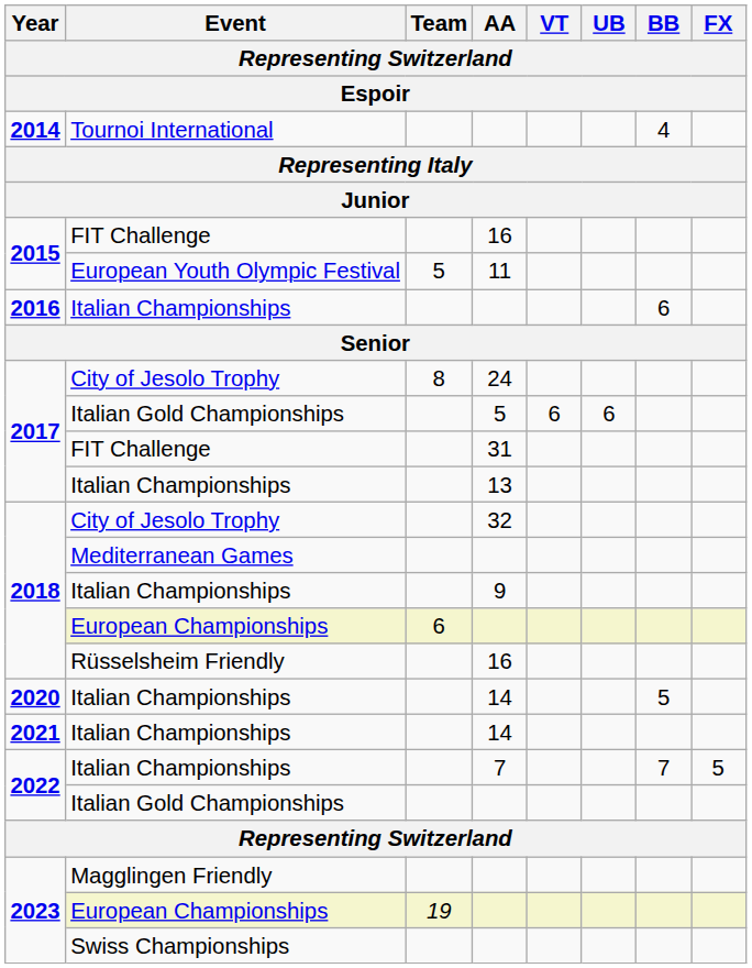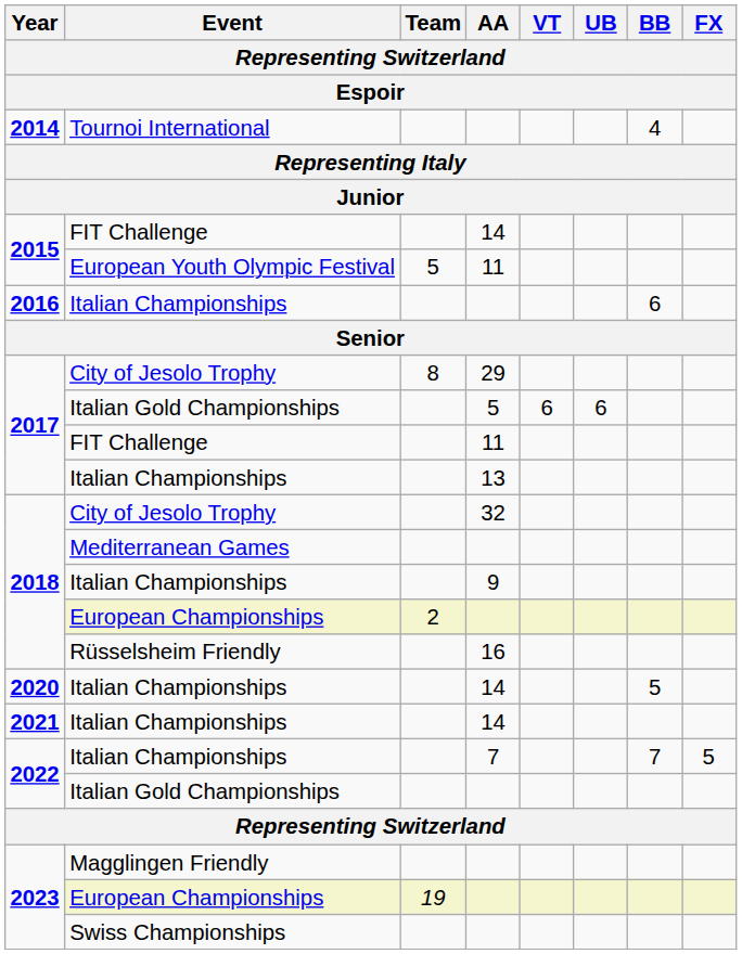 <table class="wikitable" style="text-align:center; font-size:95%;">
 <tr>
 <th align=center>Year</th>
 <th align=center>Event</th>
 <th style="width:30px;">Team</th>
 <th style="width:30px;">AA</th>
 <th style="width:30px;"><a href='#'>VT</a></th>
 <th style="width:30px;"><a href='#'>UB</a></th>
 <th style="width:30px;"><a href='#'>BB</a></th>
 <th style="width:30px;"><a href='#'>FX</a></th>
 </tr>
 <tr>
 <th colspan="8"><em>Representing  Switzerland</em></th>
 </tr>
 <tr>
 <th colspan="8"><strong>Espoir</strong></th>
 </tr>
 <tr>
 <td rowspan="1"><strong><a href='#'>2014</a></strong></td>
 <td align=left><a href='#'>Tournoi International</a></td>
 <td></td>
 <td></td>
 <td></td>
 <td></td>
 <td>4</td>
 <td></td>
 </tr>
 <tr>
 <th colspan="8"><em>Representing  Italy</em></th>
 </tr>
 <tr>
 <th colspan="8"><strong>Junior</strong></th>
 </tr>
 <tr>
 <td rowspan="2"><strong><a href='#'>2015</a></strong></td>
 <td align=left>FIT Challenge</td>
 <td></td>
-<td>16</td>
+<td>14</td>
 <td></td>
 <td></td>
 <td></td>
 <td></td>
 </tr>
 <tr>
 <td align=left><a href='#'>European Youth Olympic Festival</a></td>
 <td>5</td>
 <td>11</td>
 <td></td>
 <td></td>
 <td></td>
 <td></td>
 </tr>
 <tr>
 <td rowspan="1"><strong><a href='#'>2016</a></strong></td>
 <td align=left><a href='#'>Italian Championships</a></td>
 <td></td>
 <td></td>
 <td></td>
 <td></td>
 <td>6</td>
 <td></td>
 </tr>
 <tr>
 <th colspan="8"><strong>Senior</strong></th>
 </tr>
 <tr>
 <td rowspan="4"><strong><a href='#'>2017</a></strong></td>
 <td align=left><a href='#'>City of Jesolo Trophy</a></td>
 <td>8</td>
-<td>24</td>
+<td>29</td>
 <td></td>
 <td></td>
 <td></td>
 <td></td>
 </tr>
 <tr>
 <td align=left>Italian Gold Championships</td>
 <td></td>
 <td>5</td>
 <td>6</td>
 <td>6</td>
 <td></td>
 <td></td>
 </tr>
 <tr>
 <td align=left>FIT Challenge</td>
 <td></td>
-<td>31</td>
+<td>11</td>
 <td></td>
 <td></td>
 <td></td>
 <td></td>
 </tr>
 <tr>
 <td align=left>Italian Championships</td>
 <td></td>
 <td>13</td>
 <td></td>
 <td></td>
 <td></td>
 <td></td>
 </tr>
 <tr>
 <td rowspan="5"><strong><a href='#'>2018</a></strong></td>
 <td align=left><a href='#'>City of Jesolo Trophy</a></td>
 <td></td>
 <td>32</td>
 <td></td>
 <td></td>
 <td></td>
 <td></td>
 </tr>
 <tr>
 <td align=left><a href='#'>Mediterranean Games</a></td>
 <td></td>
 <td></td>
 <td></td>
 <td></td>
 <td></td>
 <td></td>
 </tr>
 <tr>
 <td align=left>Italian Championships</td>
 <td></td>
 <td>9</td>
 <td></td>
 <td></td>
 <td></td>
 <td></td>
 </tr>
 <tr bgcolor=#F5F6CE>
 <td align=left><a href='#'>European Championships</a></td>
-<td>6</td>
+<td>2</td>
 <td></td>
 <td></td>
 <td></td>
 <td></td>
 <td></td>
 </tr>
 <tr>
 <td align=left>Rüsselsheim Friendly</td>
 <td></td>
 <td>16</td>
 <td></td>
 <td></td>
 <td></td>
 <td></td>
 </tr>
 <tr>
 <td rowspan="1"><strong><a href='#'>2020</a></strong></td>
 <td align=left>Italian Championships</td>
 <td></td>
 <td>14</td>
 <td></td>
 <td></td>
 <td>5</td>
 <td></td>
 </tr>
 <tr>
 <td rowspan="1"><strong><a href='#'>2021</a></strong></td>
 <td align=left>Italian Championships</td>
 <td></td>
 <td>14</td>
 <td></td>
 <td></td>
 <td></td>
 <td></td>
 </tr>
 <tr>
 <td rowspan="2"><strong><a href='#'>2022</a></strong></td>
 <td align=left>Italian Championships</td>
 <td></td>
 <td>7</td>
 <td></td>
 <td></td>
 <td>7</td>
 <td>5</td>
 </tr>
 <tr>
 <td align=left>Italian Gold Championships</td>
 <td></td>
 <td></td>
 <td></td>
 <td></td>
 <td></td>
 <td></td>
 </tr>
 <tr>
 <th colspan="8"><em>Representing  Switzerland</em></th>
 </tr>
 <tr>
 <td rowspan="3"><strong><a href='#'>2023</a></strong></td>
 <td align=left>Magglingen Friendly</td>
 <td></td>
 <td></td>
 <td></td>
 <td></td>
 <td></td>
 <td></td>
 </tr>
 <tr bgcolor=#F5F6CE>
 <td align=left><a href='#'>European Championships</a></td>
 <td><em>19</em></td>
 <td></td>
 <td></td>
 <td></td>
 <td></td>
 <td></td>
 </tr>
 <tr>
 <td align=left>Swiss Championships</td>
 <td></td>
 <td></td>
 <td></td>
 <td></td>
 <td></td>
 <td></td>
 </tr>
 </table>
